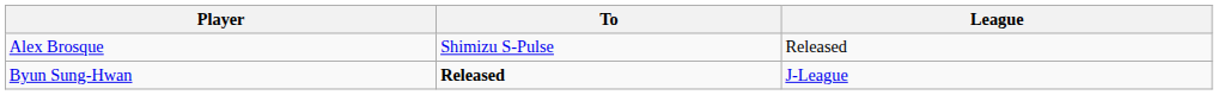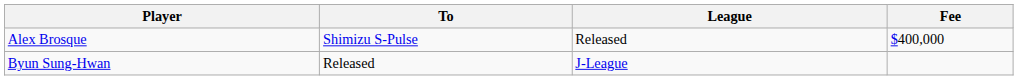 <table class="wikitable" style="text-align:center; font-size:95%;width:85%; text-align:left">
 <tr>
 <th width=25%>Player</th>
 <th width=20%>To</th>
 <th width=25%>League</th>
+<th width=10%>Fee</th>
 </tr>
 <tr>
 <td> <a href='#'>Alex Brosque</a></td>
 <td> <a href='#'>Shimizu S-Pulse</a></td>
 <td>Released</td>
+<td><a href='#'>$</a>400,000</td>
 </tr>
 <tr>
 <td> <a href='#'>Byun Sung-Hwan</a></td>
-<td><strong>Released</strong></td>
+<td>Released</td>
 <td> <a href='#'>J-League</a></td>
+<td></td>
 </tr>
 </table>
